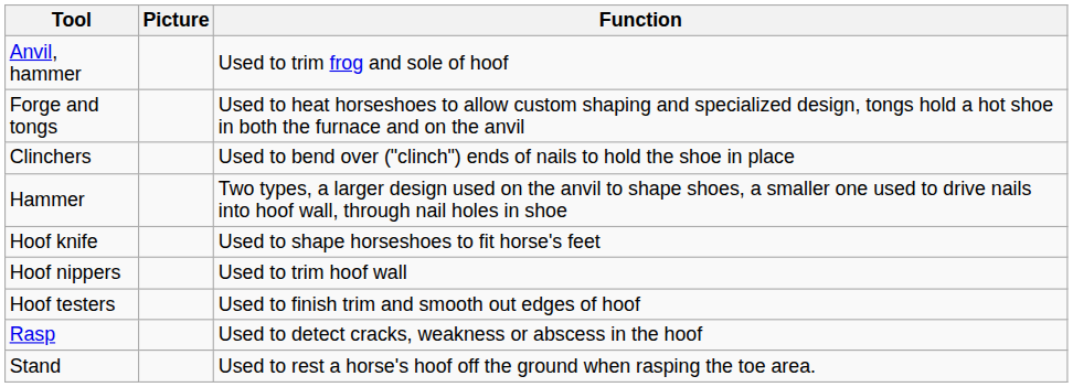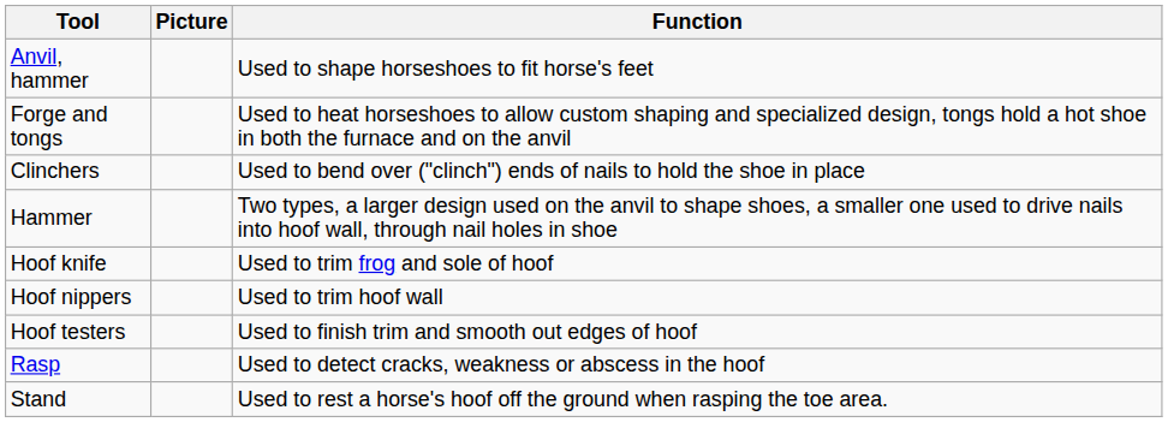 <table class ="wikitable">
 <tr>
 <th scope = "col">Tool</th>
 <th scope="col">Picture</th>
 <th scope="col">Function</th>
 </tr>
 <tr>
 <td><a href='#'>Anvil</a>, hammer</td>
 <td align = center></td>
-<td>Used to trim <a href='#'>frog</a> and sole of hoof</td>
+<td>Used to shape horseshoes to fit horse's feet</td>
 </tr>
 <tr>
 <td>Forge and tongs</td>
 <td align = center></td>
 <td>Used to heat horseshoes to allow custom shaping and specialized design, tongs hold a hot shoe in both the furnace and on the anvil</td>
 </tr>
 <tr>
 <td>Clinchers</td>
 <td align = center></td>
 <td>Used to bend over ("clinch") ends of nails to hold the shoe in place</td>
 </tr>
 <tr>
 <td>Hammer</td>
 <td align = center></td>
 <td>Two types, a larger design used on the anvil to shape shoes, a smaller one used to drive nails into hoof wall, through nail holes in shoe</td>
 </tr>
 <tr>
 <td>Hoof knife</td>
 <td align = center></td>
-<td>Used to shape horseshoes to fit horse's feet</td>
+<td>Used to trim <a href='#'>frog</a> and sole of hoof</td>
 </tr>
 <tr>
 <td>Hoof nippers</td>
 <td align = center></td>
 <td>Used to trim hoof wall</td>
 </tr>
 <tr>
 <td>Hoof testers</td>
 <td align = center></td>
 <td>Used to finish trim and smooth out edges of hoof</td>
 </tr>
 <tr>
 <td><a href='#'>Rasp</a></td>
 <td align = center></td>
 <td>Used to detect cracks, weakness or abscess in the hoof</td>
 </tr>
 <tr>
 <td>Stand</td>
 <td align = center></td>
 <td>Used to rest a horse's hoof off the ground when rasping the toe area.</td>
 </tr>
 </table>
